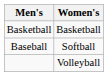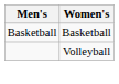 <table class="wikitable" style="text-align:center">
 <tr>
 <th>Men's</th>
 <th>Women's</th>
 </tr>
 <tr>
 <td>Basketball</td>
 <td>Basketball</td>
 </tr>
 <tr>
-<td>Baseball</td>
-<td>Softball</td>
-</tr>
-<tr>
 <td></td>
 <td>Volleyball</td>
 </tr>
 </table>
